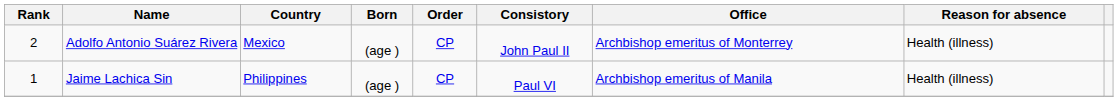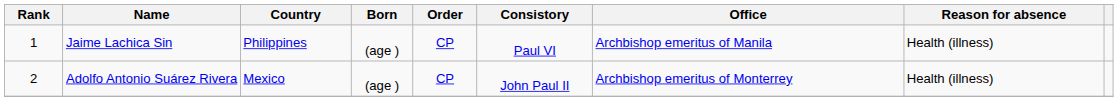 <table class="wikitable sortable" style="text-align:center">
 <tr>
 <th scope="col">Rank</th>
 <th scope="col" width="16%">Name</th>
 <th scope="col" width="10%">Country</th>
 <th scope="col">Born</th>
 <th scope="col">Order</th>
 <th scope="col">Consistory</th>
 <th scope="col">Office</th>
 <th scope="col" class="unsortable">Reason for absence</th>
 <th scope="col" class="unsortable"></th>
 </tr>
 <tr>
+<td>1</td>
+<td scope="row" style="text-align:left" data-sort-value="Sin, Jaime Lachica"><a href='#'>Jaime Lachica Sin</a></td>
+<td style="text-align:left"><a href='#'>Philippines</a></td>
+<td><br>(age )</td>
+<td data-sort-value="2"><a href='#'>CP</a></td>
+<td><br><a href='#'>Paul VI</a></td>
+<td style="text-align:left"><a href='#'>Archbishop emeritus of Manila</a></td>
+<td style="text-align:left">Health (illness)</td>
+<td></td>
+</tr>
+<tr>
 <td>2</td>
 <td scope="row" style="text-align:left" data-sort-value="Suarez Rivera, Adolfo Antonio"><a href='#'>Adolfo Antonio Suárez Rivera</a></td>
 <td style="text-align:left"><a href='#'>Mexico</a></td>
 <td><br>(age )</td>
 <td data-sort-value="2"><a href='#'>CP</a></td>
 <td><br><a href='#'>John Paul II</a></td>
 <td style="text-align:left"><a href='#'>Archbishop emeritus of Monterrey</a></td>
 <td style="text-align:left">Health (illness)</td>
 <td></td>
 </tr>
 <tr>
-<td>1</td>
-<td scope="row" style="text-align:left" data-sort-value="Sin, Jaime Lachica"><a href='#'>Jaime Lachica Sin</a></td>
-<td style="text-align:left"><a href='#'>Philippines</a></td>
-<td><br>(age )</td>
-<td data-sort-value="2"><a href='#'>CP</a></td>
-<td><br><a href='#'>Paul VI</a></td>
-<td style="text-align:left"><a href='#'>Archbishop emeritus of Manila</a></td>
-<td style="text-align:left">Health (illness)</td>
-<td></td>
-</tr>
-<tr>
 </tr>
 </table>
